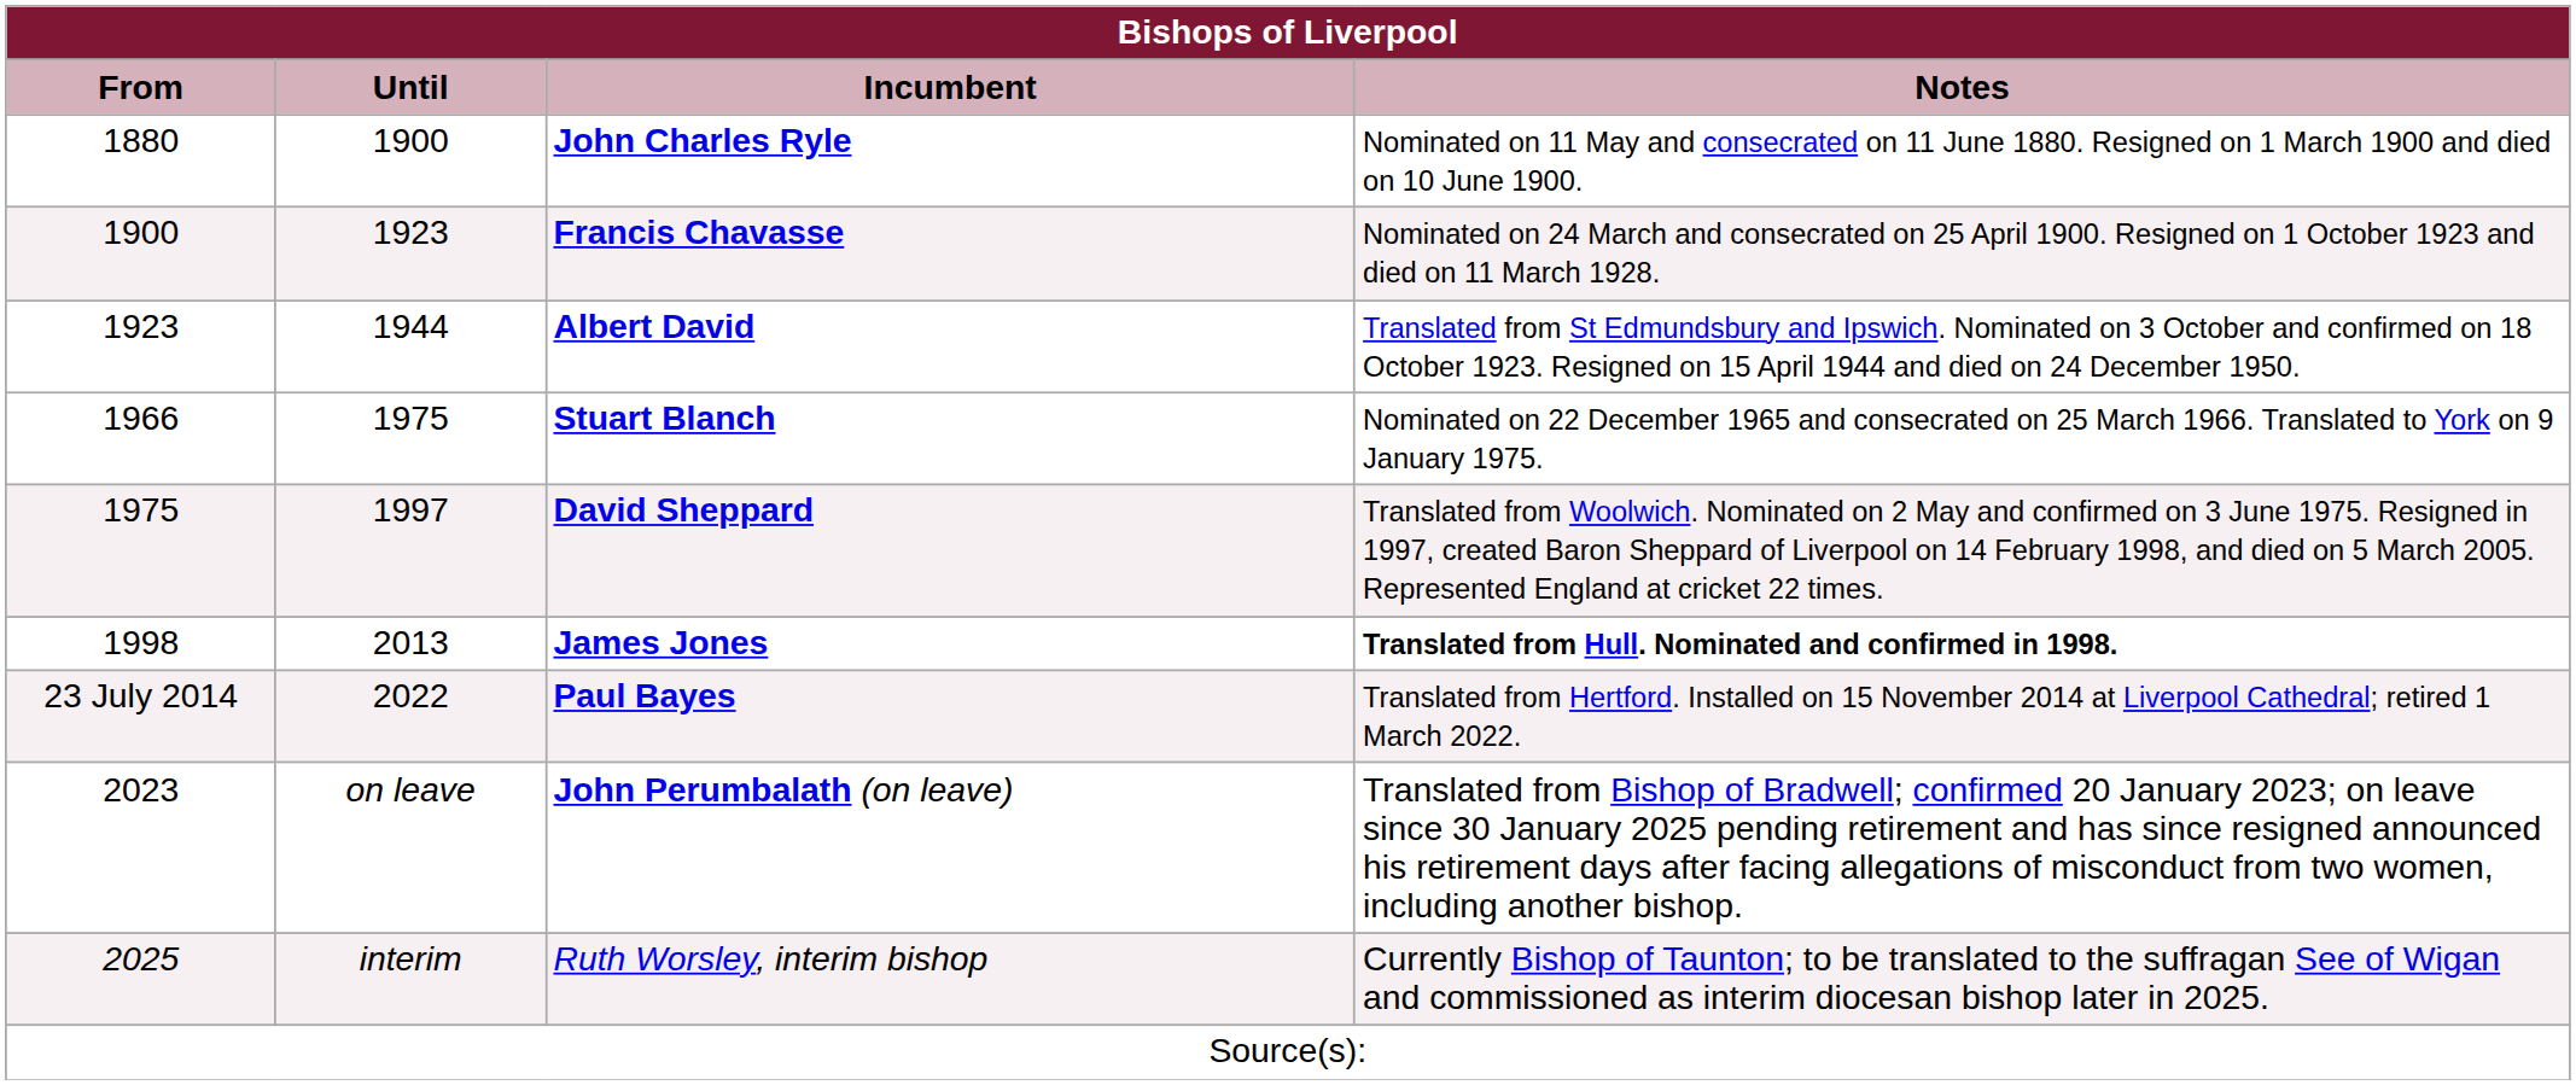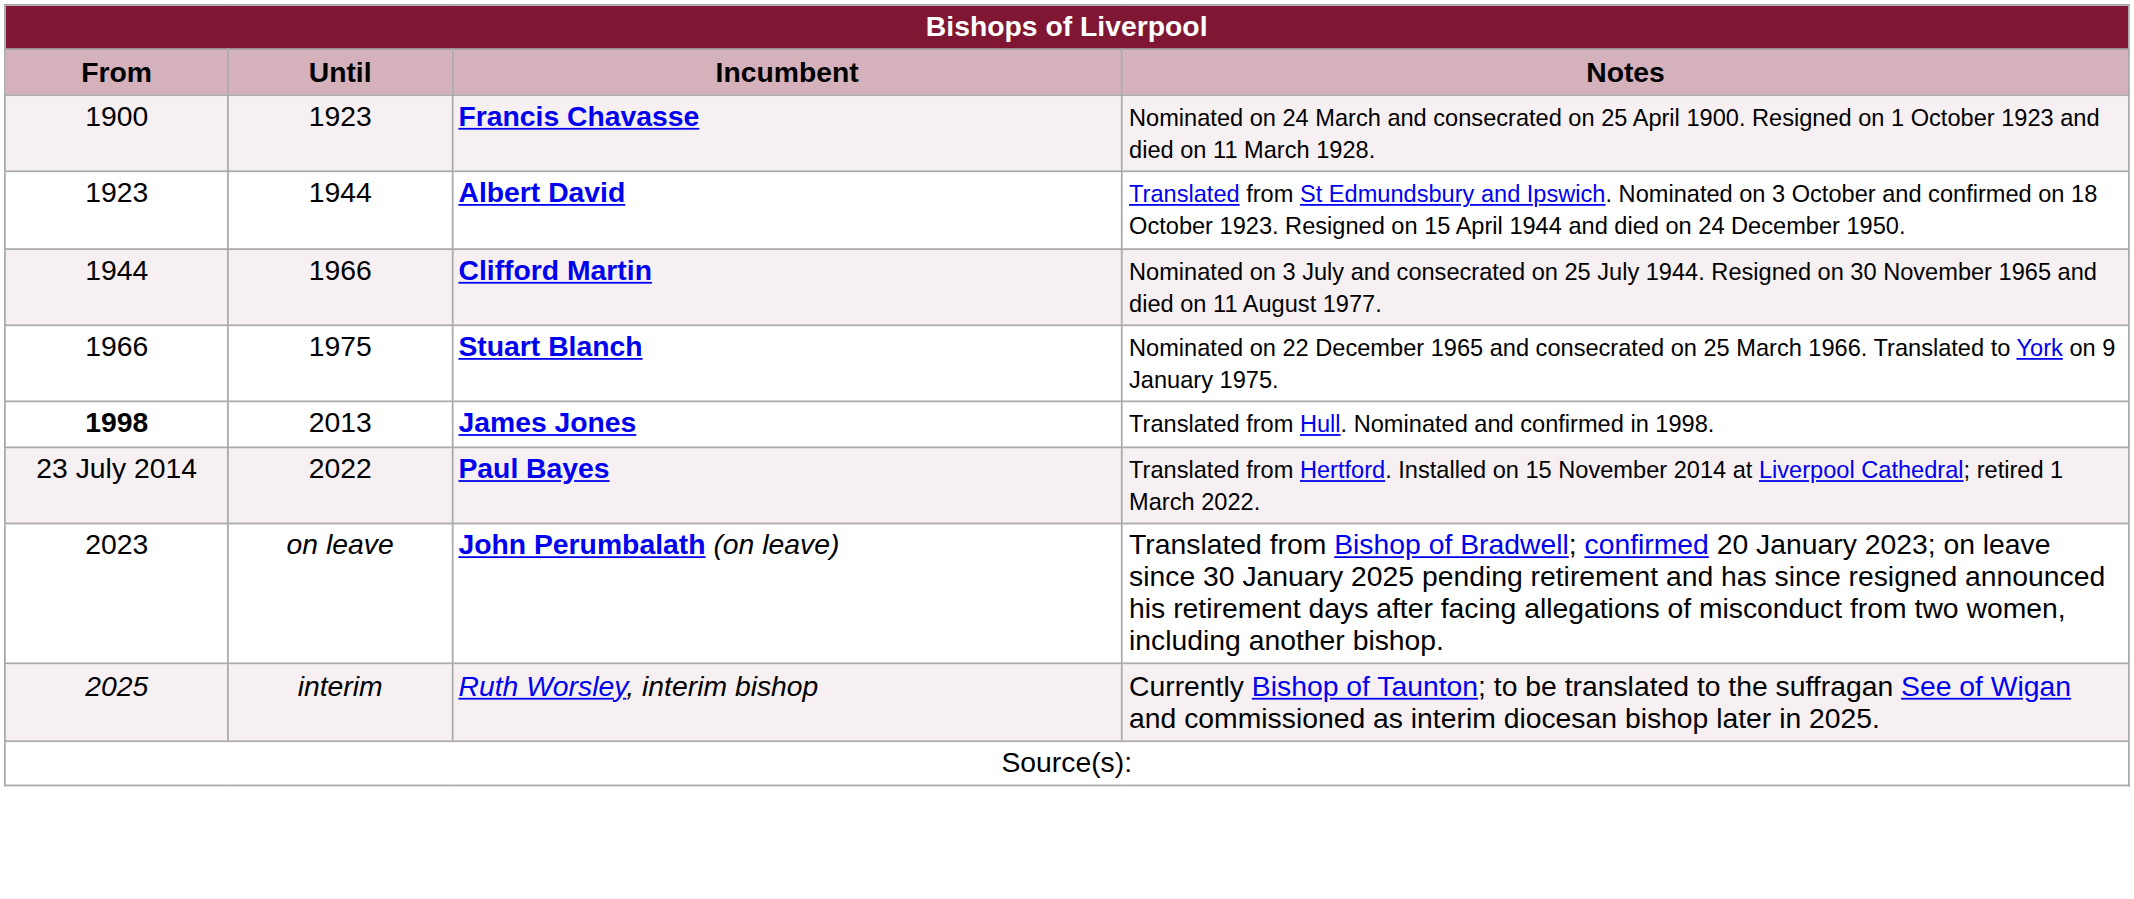 <table class="wikitable" style="width:95%;" border="1" cellpadding="2">
 <tr>
 <th colspan="4" style="background-color: #7F1734; color: white;">Bishops of Liverpool</th>
 </tr>
 <tr valign=center>
 <th style="background-color:#D4B1BB" width="10%">From</th>
 <th style="background-color:#D4B1BB" width="10%">Until</th>
 <th style="background-color:#D4B1BB" width="30%">Incumbent</th>
 <th style="background-color:#D4B1BB" width="45%">Notes</th>
-</tr>
-<tr valign=top style="background:white;">
-<td align=center>1880</td>
-<td align=center>1900</td>
-<td> <strong><a href='#'>John Charles Ryle</a></strong></td>
-<td><small>Nominated on 11 May and <a href='#'>consecrated</a> on 11 June 1880. Resigned on 1 March 1900 and died on 10 June 1900.</small></td>
 </tr>
 <tr valign=top style="background:#F7F0F2;">
 <td align=center>1900</td>
 <td align=center>1923</td>
 <td> <strong><a href='#'>Francis Chavasse</a></strong></td>
 <td><small>Nominated on 24 March and consecrated on 25 April 1900. Resigned on 1 October 1923 and died on 11 March 1928.</small></td>
 </tr>
 <tr valign=top style="background:white;">
 <td align=center>1923</td>
 <td align=center>1944</td>
 <td> <strong><a href='#'>Albert David</a></strong></td>
 <td><small><a href='#'>Translated</a> from <a href='#'>St Edmundsbury and Ipswich</a>. Nominated on 3 October and confirmed on 18 October 1923. Resigned on 15 April 1944 and died on 24 December 1950.</small></td>
 </tr>
+<tr valign=top style="background:#F7F0F2;">
+<td align=center>1944</td>
+<td align=center>1966</td>
+<td> <strong><a href='#'>Clifford Martin</a></strong></td>
+<td><small>Nominated on 3 July and consecrated on 25 July 1944. Resigned on 30 November 1965 and died on 11 August 1977.</small></td>
+</tr>
 <tr valign=top style="background:white;">
 <td align=center>1966</td>
 <td align=center>1975</td>
 <td> <strong><a href='#'>Stuart Blanch</a></strong></td>
 <td><small>Nominated on 22 December 1965 and consecrated on 25 March 1966. Translated to <a href='#'>York</a> on 9 January 1975.</small></td>
 </tr>
-<tr valign=top style="background:#F7F0F2;">
-<td align=center>1975</td>
-<td align=center>1997</td>
-<td> <strong><a href='#'>David Sheppard</a></strong></td>
-<td><small>Translated from <a href='#'>Woolwich</a>. Nominated on 2 May and confirmed on 3 June 1975. Resigned in 1997, created Baron Sheppard of Liverpool on 14 February 1998, and died on 5 March 2005. Represented England at cricket 22 times.</small></td>
-</tr>
 <tr valign=top style="background:white;">
-<td align=center>1998</td>
+<td align=center><strong>1998</strong></td>
 <td align=center>2013</td>
 <td> <strong><a href='#'>James Jones</a></strong></td>
-<td><strong><small>Translated from <a href='#'>Hull</a>. Nominated and confirmed in 1998.</small></strong></td>
+<td><small>Translated from <a href='#'>Hull</a>. Nominated and confirmed in 1998.</small></td>
 </tr>
 <tr valign=top style="background:#F7F0F2;">
 <td align=center>23 July 2014</td>
 <td align=center>2022</td>
 <td> <strong><a href='#'>Paul Bayes</a></strong></td>
 <td><small>Translated from <a href='#'>Hertford</a>. Installed on 15 November 2014 at <a href='#'>Liverpool Cathedral</a>; retired 1 March 2022.</small></td>
 </tr>
 <tr valign=top style="background:white;">
 <td align=center>2023</td>
 <td align=center><em>on leave</em></td>
 <td> <strong><a href='#'>John Perumbalath</a></strong> <em>(on leave)</em></td>
 <td>Translated from <a href='#'>Bishop of Bradwell</a>; <a href='#'>confirmed</a> 20 January 2023; on leave since 30 January 2025 pending retirement and has since resigned announced his retirement days after facing allegations of misconduct from two women, including another bishop.</td>
 </tr>
 <tr valign=top style="background:#F7F0F2;">
 <td align=center><em>2025</em></td>
 <td align=center><em>interim</em></td>
 <td> <em><a href='#'>Ruth Worsley</a>, interim bishop</em></td>
 <td>Currently <a href='#'>Bishop of Taunton</a>; to be translated to the suffragan <a href='#'>See of Wigan</a> and commissioned as interim diocesan bishop later in 2025.</td>
 </tr>
 <tr valign=top style="background:white;">
 <td align=center colspan="4">Source(s):</td>
 </tr>
 </table>
